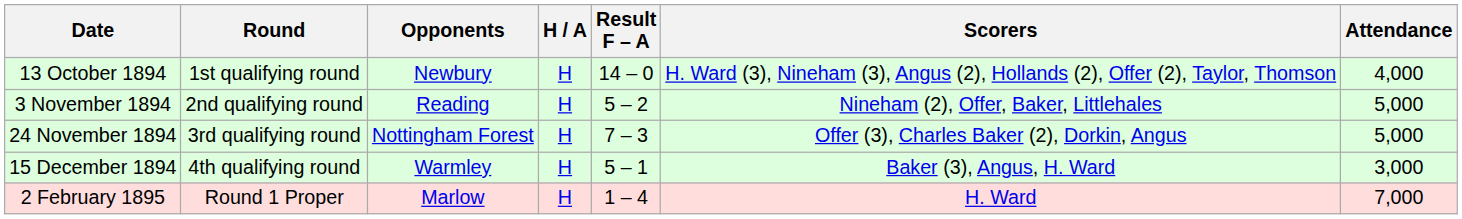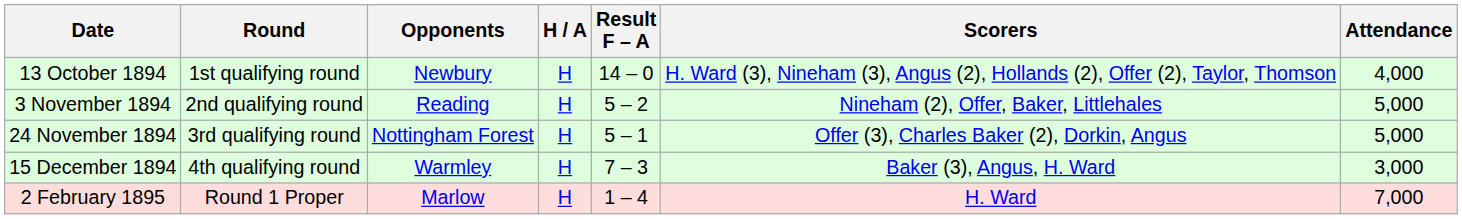 <table class="wikitable" style="text-align:center">
 <tr>
 <th>Date</th>
 <th>Round</th>
 <th>Opponents</th>
 <th>H / A</th>
 <th>Result<br>F – A</th>
 <th>Scorers</th>
 <th>Attendance</th>
 </tr>
 <tr style="background:#dfd;">
 <td>13 October 1894</td>
 <td>1st qualifying round</td>
 <td><a href='#'>Newbury</a></td>
 <td><a href='#'>H</a></td>
 <td>14 – 0</td>
 <td><a href='#'>H. Ward</a> (3), <a href='#'>Nineham</a> (3), <a href='#'>Angus</a> (2), <a href='#'>Hollands</a> (2),  <a href='#'>Offer</a> (2), <a href='#'>Taylor</a>, <a href='#'>Thomson</a></td>
 <td>4,000</td>
 </tr>
 <tr style="background:#dfd;">
 <td>3 November 1894</td>
 <td>2nd qualifying round</td>
 <td><a href='#'>Reading</a></td>
 <td><a href='#'>H</a></td>
 <td>5 – 2</td>
 <td><a href='#'>Nineham</a> (2), <a href='#'>Offer</a>, <a href='#'>Baker</a>, <a href='#'>Littlehales</a></td>
 <td>5,000</td>
 </tr>
 <tr style="background:#dfd;">
 <td>24 November 1894</td>
 <td>3rd qualifying round</td>
 <td><a href='#'>Nottingham Forest</a></td>
 <td><a href='#'>H</a></td>
-<td>7 – 3</td>
+<td>5 – 1</td>
 <td><a href='#'>Offer</a> (3), <a href='#'>Charles Baker</a> (2), <a href='#'>Dorkin</a>, <a href='#'>Angus</a></td>
 <td>5,000</td>
 </tr>
 <tr style="background:#dfd;">
 <td>15 December 1894</td>
 <td>4th qualifying round</td>
 <td><a href='#'>Warmley</a></td>
 <td><a href='#'>H</a></td>
-<td>5 – 1</td>
+<td>7 – 3</td>
 <td><a href='#'>Baker</a> (3), <a href='#'>Angus</a>, <a href='#'>H. Ward</a></td>
 <td>3,000</td>
 </tr>
 <tr style="background:#fdd;">
 <td>2 February 1895</td>
 <td>Round 1 Proper</td>
 <td><a href='#'>Marlow</a></td>
 <td><a href='#'>H</a></td>
 <td>1 – 4</td>
 <td><a href='#'>H. Ward</a></td>
 <td>7,000</td>
 </tr>
 </table>
